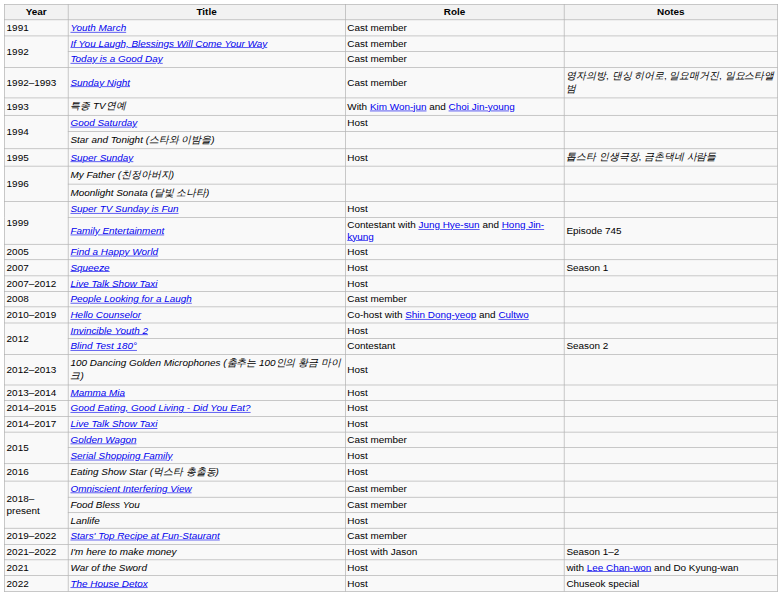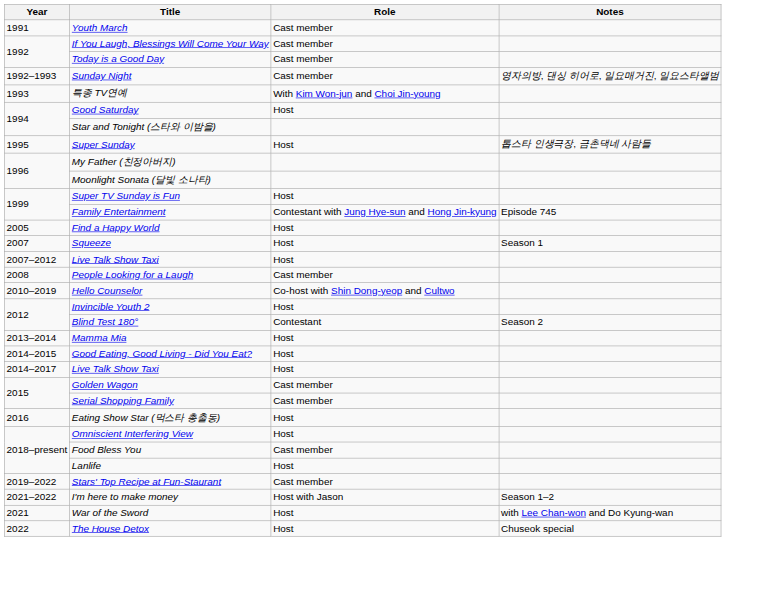 <table class="wikitable">
 <tr>
 <th>Year</th>
 <th>Title</th>
 <th>Role</th>
 <th>Notes</th>
 </tr>
 <tr>
 <td>1991</td>
 <td><a href='#'><em>Youth March</em></a></td>
 <td>Cast member</td>
 <td></td>
 </tr>
 <tr>
 <td rowspan="2">1992</td>
 <td><a href='#'><em>If You Laugh, Blessings Will Come Your Way</em></a></td>
 <td>Cast member</td>
 <td></td>
 </tr>
 <tr>
 <td><a href='#'><em>Today is a Good Day</em></a></td>
 <td>Cast member</td>
 <td></td>
 </tr>
 <tr>
 <td>1992–1993</td>
 <td><em><a href='#'>Sunday Night</a></em></td>
 <td>Cast member</td>
 <td><em>영자의방</em>, <em>댄싱 히어로</em>, <em>일요매거진</em>, <em>일요스타앨범</em></td>
 </tr>
 <tr>
 <td>1993</td>
 <td><em>특종 TV연예</em></td>
 <td>With <a href='#'>Kim Won-jun</a> and <a href='#'>Choi Jin-young</a></td>
 <td></td>
 </tr>
 <tr>
 <td rowspan="2">1994</td>
 <td><a href='#'><em>Good Saturday</em></a></td>
 <td>Host</td>
 <td></td>
 </tr>
 <tr>
 <td><em>Star and Tonight (스타와 이밤을)</em></td>
 <td></td>
 <td></td>
 </tr>
 <tr>
 <td>1995</td>
 <td><a href='#'><em>Super Sunday</em></a></td>
 <td>Host</td>
 <td><em>톱스타 인생극장</em>, <em>금촌댁네 사람들</em></td>
 </tr>
 <tr>
 <td rowspan="2">1996</td>
 <td><em>My Father (친정아버지)</em></td>
 <td></td>
 <td></td>
 </tr>
 <tr>
 <td><em>Moonlight Sonata (달빛 소나타)</em></td>
 <td></td>
 <td></td>
 </tr>
 <tr>
 <td rowspan="2">1999</td>
 <td><a href='#'><em>Super TV Sunday is Fun</em></a></td>
 <td>Host</td>
 <td></td>
 </tr>
 <tr>
 <td><a href='#'><em>Family Entertainment</em></a></td>
 <td>Contestant with <a href='#'>Jung Hye-sun</a> and <a href='#'>Hong Jin-kyung</a></td>
 <td>Episode 745</td>
 </tr>
 <tr>
 <td>2005</td>
 <td><a href='#'><em>Find a Happy World</em></a></td>
 <td>Host</td>
 <td></td>
 </tr>
 <tr>
 <td>2007</td>
 <td><a href='#'><em>Squeeze</em></a></td>
 <td>Host</td>
 <td>Season 1</td>
 </tr>
 <tr>
 <td>2007–2012</td>
 <td><em><a href='#'>Live Talk Show Taxi</a></em></td>
 <td>Host</td>
 <td></td>
 </tr>
 <tr>
 <td>2008</td>
 <td><a href='#'><em>People Looking for a Laugh</em></a></td>
 <td>Cast member</td>
 <td></td>
 </tr>
 <tr>
 <td>2010–2019</td>
 <td><em><a href='#'>Hello Counselor</a></em></td>
 <td>Co-host with <a href='#'>Shin Dong-yeop</a> and <a href='#'>Cultwo</a></td>
 <td></td>
 </tr>
 <tr>
 <td rowspan="2">2012</td>
 <td><a href='#'><em>Invincible Youth 2</em></a></td>
 <td>Host</td>
 <td></td>
 </tr>
 <tr>
 <td><a href='#'><em>Blind Test 180°</em></a></td>
 <td>Contestant</td>
 <td>Season 2</td>
 </tr>
 <tr>
-<td>2012–2013</td>
-<td><em>100 Dancing Golden Microphones (춤추는 100인의 황금 마이크)</em></td>
-<td>Host</td>
-<td></td>
-</tr>
-<tr>
 <td>2013–2014</td>
 <td><a href='#'><em>Mamma Mia</em></a></td>
 <td>Host</td>
 <td></td>
 </tr>
 <tr>
 <td>2014–2015</td>
 <td><a href='#'><em>Good Eating, Good Living - Did You Eat?</em></a></td>
 <td>Host</td>
 <td></td>
 </tr>
 <tr>
 <td>2014–2017</td>
 <td><em><a href='#'>Live Talk Show Taxi</a></em></td>
 <td>Host</td>
 <td></td>
 </tr>
 <tr>
 <td rowspan="2">2015</td>
 <td><a href='#'><em>Golden Wagon</em></a></td>
 <td>Cast member</td>
 <td></td>
 </tr>
 <tr>
 <td><a href='#'><em>Serial Shopping Family</em></a></td>
-<td>Host</td>
+<td>Cast member</td>
 <td></td>
 </tr>
 <tr>
 <td>2016</td>
 <td><em>Eating Show Star (먹스타 총출동)</em></td>
 <td>Host</td>
 <td></td>
 </tr>
 <tr>
 <td rowspan="3">2018–present</td>
 <td><em><a href='#'>Omniscient Interfering View</a></em></td>
-<td>Cast member</td>
+<td>Host</td>
 <td></td>
 </tr>
 <tr>
 <td><em>Food Bless You</em></td>
 <td>Cast member</td>
 <td></td>
 </tr>
 <tr>
 <td><em>Lanlife</em></td>
 <td>Host</td>
 <td></td>
 </tr>
 <tr>
 <td>2019–2022</td>
 <td><em><a href='#'>Stars' Top Recipe at Fun-Staurant</a></em></td>
 <td>Cast member</td>
 <td></td>
 </tr>
 <tr>
 <td>2021–2022</td>
 <td><em>I'm here to make money</em></td>
 <td>Host with Jason </td>
 <td>Season 1–2</td>
 </tr>
 <tr>
 <td>2021</td>
 <td><em>War of the Sword</em></td>
 <td>Host</td>
 <td>with <a href='#'>Lee Chan-won</a> and Do Kyung-wan </td>
 </tr>
 <tr>
 <td>2022</td>
 <td><em><a href='#'>The House Detox</a></em></td>
 <td>Host</td>
 <td>Chuseok special</td>
 </tr>
 </table>
